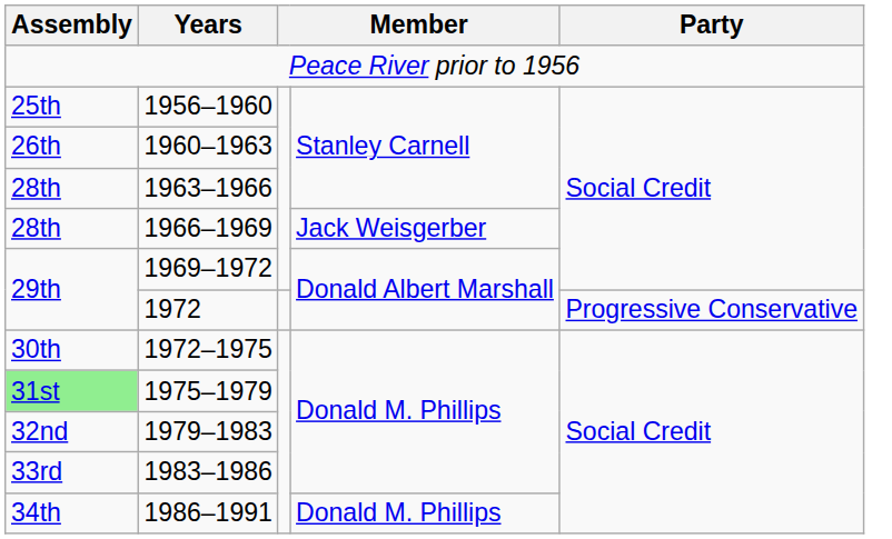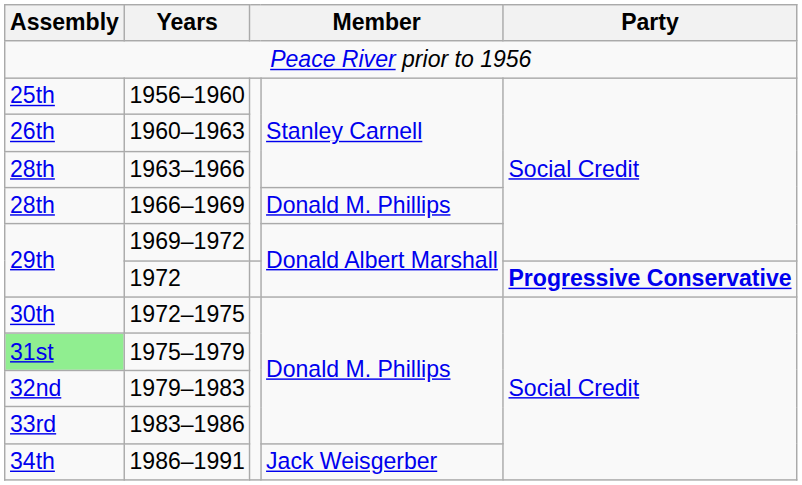 <table class="wikitable">
 <tr>
 <th>Assembly</th>
 <th>Years</th>
 <th colspan="2">Member</th>
 <th>Party</th>
 </tr>
 <tr>
 <td align="center" colspan=5><em><a href='#'>Peace River</a> prior to 1956</em></td>
 </tr>
 <tr>
 <td><a href='#'>25th</a></td>
 <td>1956–1960</td>
 <td rowspan=5 ></td>
 <td rowspan=3><a href='#'>Stanley Carnell</a></td>
 <td rowspan=5><a href='#'>Social Credit</a></td>
 </tr>
 <tr>
 <td><a href='#'>26th</a></td>
 <td>1960–1963</td>
 </tr>
 <tr>
 <td><a href='#'>28th</a></td>
 <td>1963–1966</td>
 </tr>
 <tr>
 <td><a href='#'>28th</a></td>
 <td>1966–1969</td>
-<td><a href='#'>Jack Weisgerber</a></td>
+<td><a href='#'>Donald M. Phillips</a></td>
 </tr>
 <tr>
 <td rowspan=2><a href='#'>29th</a></td>
 <td>1969–1972</td>
 <td rowspan=2><a href='#'>Donald Albert Marshall</a></td>
 </tr>
 <tr>
 <td>1972</td>
 <td></td>
-<td><a href='#'>Progressive Conservative</a></td>
+<td><strong><a href='#'>Progressive Conservative</a></strong></td>
 </tr>
 <tr>
 <td><a href='#'>30th</a></td>
 <td>1972–1975</td>
 <td rowspan=5 ></td>
 <td rowspan=4><a href='#'>Donald M. Phillips</a></td>
 <td rowspan=5><a href='#'>Social Credit</a></td>
 </tr>
 <tr>
 <td style="background: lightgreen;"><a href='#'>31st</a></td>
 <td>1975–1979</td>
 </tr>
 <tr>
 <td><a href='#'>32nd</a></td>
 <td>1979–1983</td>
 </tr>
 <tr>
 <td><a href='#'>33rd</a></td>
 <td>1983–1986</td>
 </tr>
 <tr>
 <td><a href='#'>34th</a></td>
 <td>1986–1991</td>
-<td><a href='#'>Donald M. Phillips</a></td>
+<td><a href='#'>Jack Weisgerber</a></td>
 </tr>
 </table>
